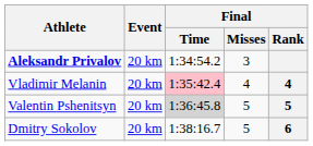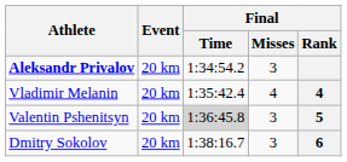 <table class="wikitable" style="font-size:90%">
 <tr>
 <th rowspan="2">Athlete</th>
 <th rowspan="2">Event</th>
 <th colspan="3">Final</th>
 </tr>
 <tr>
 <th>Time</th>
 <th>Misses</th>
 <th>Rank</th>
 </tr>
 <tr>
 <td><strong><a href='#'>Aleksandr Privalov</a></strong></td>
 <td><a href='#'>20 km</a></td>
 <td align="center">1:34:54.2</td>
 <td align="center">3</td>
 <th align="center"></th>
 </tr>
 <tr>
 <td><a href='#'>Vladimir Melanin</a></td>
 <td><a href='#'>20 km</a></td>
-<td align="center" style="background: pink;">1:35:42.4</td>
+<td align="center">1:35:42.4</td>
 <td align="center">4</td>
 <th align="center">4</th>
 </tr>
 <tr>
 <td><a href='#'>Valentin Pshenitsyn</a></td>
 <td><a href='#'>20 km</a></td>
 <td align="center" style="background: lightgrey;">1:36:45.8</td>
-<td align="center">5</td>
+<td align="center">3</td>
 <th align="center">5</th>
 </tr>
 <tr>
 <td><a href='#'>Dmitry Sokolov</a></td>
 <td><a href='#'>20 km</a></td>
 <td align="center">1:38:16.7</td>
-<td align="center">5</td>
+<td align="center">3</td>
 <th align="center">6</th>
 </tr>
 </table>
